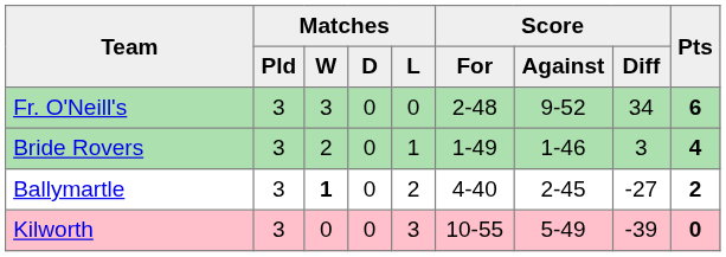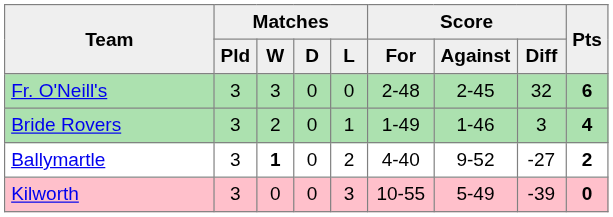 <table style=border-collapse:collapse border=1 cellspacing=0 cellpadding=5>
 <tr align=center bgcolor=#efefef>
 <th rowspan=2 width=165>Team</th>
 <th colspan=4>Matches</th>
 <th colspan=3>Score</th>
 <th rowspan=2width=20>Pts</th>
 </tr>
 <tr align=center bgcolor=#efefef>
 <th width=20>Pld</th>
 <th width=20>W</th>
 <th width=20>D</th>
 <th width=20>L</th>
 <th width=45>For</th>
 <th width=45>Against</th>
 <th width=30>Diff</th>
 </tr>
 <tr align=center style="background:#ACE1AF;">
 <td style="text-align:left;"><a href='#'>Fr. O'Neill's</a></td>
 <td>3</td>
 <td>3</td>
 <td>0</td>
 <td>0</td>
 <td>2-48</td>
-<td>9-52</td>
-<td>34</td>
+<td>2-45</td>
+<td>32</td>
 <td><strong>6</strong></td>
 </tr>
 <tr align=center style="background:#ACE1AF;">
 <td style="text-align:left;"><a href='#'>Bride Rovers</a></td>
 <td>3</td>
 <td>2</td>
 <td>0</td>
 <td>1</td>
 <td>1-49</td>
 <td>1-46</td>
 <td>3</td>
 <td><strong>4</strong></td>
 </tr>
 <tr align=center>
 <td style="text-align:left;"><a href='#'>Ballymartle</a></td>
 <td>3</td>
 <td><strong>1</strong></td>
 <td>0</td>
 <td>2</td>
 <td>4-40</td>
-<td>2-45</td>
+<td>9-52</td>
 <td>-27</td>
 <td><strong>2</strong></td>
 </tr>
 <tr align=center style="background:#FFC0CB;">
 <td style="text-align:left;"><a href='#'>Kilworth</a></td>
 <td>3</td>
 <td>0</td>
 <td>0</td>
 <td>3</td>
 <td>10-55</td>
 <td>5-49</td>
 <td>-39</td>
 <td><strong>0</strong></td>
 </tr>
 </table>
